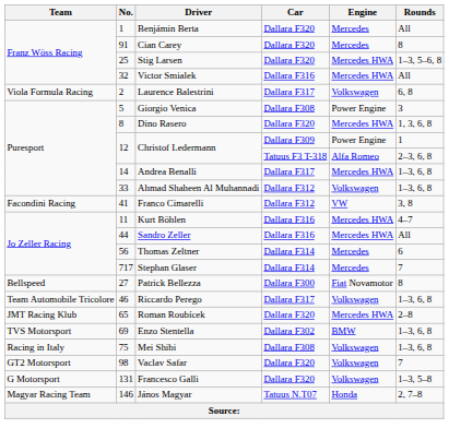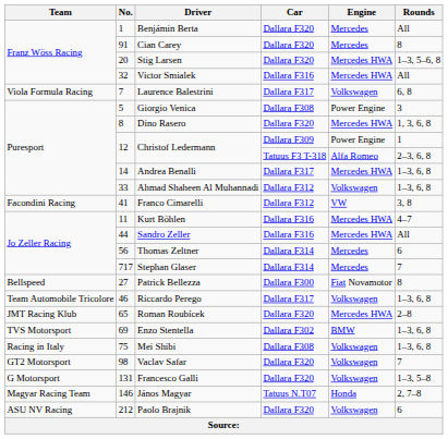 <table class="wikitable" style="font-size: 85%">
 <tr>
 <th>Team</th>
 <th>No.</th>
 <th>Driver</th>
 <th>Car</th>
 <th>Engine</th>
 <th>Rounds</th>
 </tr>
 <tr>
 <td rowspan="4"> <a href='#'>Franz Wöss Racing</a></td>
 <td>1</td>
 <td> Benjámin Berta</td>
 <td><a href='#'>Dallara F320</a></td>
 <td><a href='#'>Mercedes</a></td>
 <td>All</td>
 </tr>
 <tr>
 <td>91</td>
 <td> Cian Carey</td>
 <td><a href='#'>Dallara F320</a></td>
 <td><a href='#'>Mercedes</a></td>
 <td>8</td>
 </tr>
 <tr>
-<td>25</td>
+<td>20</td>
 <td> Stig Larsen</td>
 <td><a href='#'>Dallara F320</a></td>
 <td><a href='#'>Mercedes HWA</a></td>
 <td>1–3, 5–6, 8</td>
 </tr>
 <tr>
 <td>32</td>
 <td> Victor Smialek</td>
 <td><a href='#'>Dallara F316</a></td>
 <td><a href='#'>Mercedes HWA</a></td>
 <td>All</td>
 </tr>
 <tr>
 <td> Viola Formula Racing</td>
-<td>2</td>
+<td>7</td>
 <td> Laurence Balestrini</td>
 <td><a href='#'>Dallara F317</a></td>
 <td><a href='#'>Volkswagen</a></td>
 <td>6, 8</td>
 </tr>
 <tr>
 <td rowspan="6"> Puresport</td>
 <td>5</td>
 <td> Giorgio Venica</td>
 <td><a href='#'>Dallara F308</a></td>
 <td>Power Engine</td>
 <td>3</td>
 </tr>
 <tr>
 <td>8</td>
 <td> Dino Rasero</td>
 <td><a href='#'>Dallara F320</a></td>
 <td><a href='#'>Mercedes HWA</a></td>
 <td>1, 3, 6, 8</td>
 </tr>
 <tr>
 <td rowspan="2">12</td>
 <td rowspan="2"> Christof Ledermann</td>
 <td><a href='#'>Dallara F309</a></td>
 <td>Power Engine</td>
 <td>1</td>
 </tr>
 <tr>
 <td><a href='#'>Tatuus F3 T-318</a></td>
 <td><a href='#'>Alfa Romeo</a></td>
 <td>2–3, 6, 8</td>
 </tr>
 <tr>
 <td>14</td>
 <td> Andrea Benalli</td>
 <td><a href='#'>Dallara F317</a></td>
 <td><a href='#'>Mercedes HWA</a></td>
 <td>1–3, 6, 8</td>
 </tr>
 <tr>
 <td>33</td>
 <td> Ahmad Shaheen Al Muhannadi</td>
 <td><a href='#'>Dallara F312</a></td>
 <td><a href='#'>Volkswagen</a></td>
 <td>1–3, 6, 8</td>
 </tr>
 <tr>
 <td> Facondini Racing</td>
 <td>41</td>
 <td> Franco Cimarelli</td>
 <td><a href='#'>Dallara F312</a></td>
 <td><a href='#'>VW</a></td>
 <td>3, 8</td>
 </tr>
 <tr>
 <td rowspan="4"> <a href='#'>Jo Zeller Racing</a></td>
 <td>11</td>
 <td> Kurt Böhlen</td>
 <td><a href='#'>Dallara F316</a></td>
 <td><a href='#'>Mercedes HWA</a></td>
 <td>4–7</td>
 </tr>
 <tr>
 <td>44</td>
 <td> <a href='#'>Sandro Zeller</a></td>
 <td><a href='#'>Dallara F316</a></td>
 <td><a href='#'>Mercedes HWA</a></td>
 <td>All</td>
 </tr>
 <tr>
 <td>56</td>
 <td> Thomas Zeltner</td>
 <td><a href='#'>Dallara F314</a></td>
 <td><a href='#'>Mercedes</a></td>
 <td>6</td>
 </tr>
 <tr>
 <td>717</td>
 <td> Stephan Glaser</td>
 <td><a href='#'>Dallara F314</a></td>
 <td><a href='#'>Mercedes</a></td>
 <td>7</td>
 </tr>
 <tr>
 <td> Bellspeed</td>
 <td>27</td>
 <td> Patrick Bellezza</td>
 <td><a href='#'>Dallara F300</a></td>
 <td><a href='#'>Fiat</a> Novamotor</td>
 <td>8</td>
 </tr>
 <tr>
 <td> Team Automobile Tricolore</td>
 <td>46</td>
 <td> Riccardo Perego</td>
 <td><a href='#'>Dallara F317</a></td>
 <td><a href='#'>Volkswagen</a></td>
 <td>1–3, 6, 8</td>
 </tr>
 <tr>
 <td> JMT Racing Klub</td>
 <td>65</td>
 <td> Roman Roubícek</td>
 <td><a href='#'>Dallara F320</a></td>
 <td><a href='#'>Mercedes HWA</a></td>
 <td>2–8</td>
 </tr>
 <tr>
 <td> TVS Motorsport</td>
 <td>69</td>
 <td> Enzo Stentella</td>
 <td><a href='#'>Dallara F302</a></td>
 <td><a href='#'>BMW</a></td>
 <td>1–3, 6, 8</td>
 </tr>
 <tr>
 <td> Racing in Italy</td>
 <td>75</td>
 <td> Mei Shibi</td>
 <td><a href='#'>Dallara F308</a></td>
 <td><a href='#'>Volkswagen</a></td>
 <td>1–3, 6, 8</td>
 </tr>
 <tr>
 <td> GT2 Motorsport</td>
 <td>98</td>
 <td> Vaclav Safar</td>
 <td><a href='#'>Dallara F320</a></td>
 <td><a href='#'>Volkswagen</a></td>
 <td>7</td>
 </tr>
 <tr>
 <td> G Motorsport</td>
 <td>131</td>
 <td> Francesco Galli</td>
 <td><a href='#'>Dallara F320</a></td>
 <td><a href='#'>Volkswagen</a></td>
 <td>1–3, 5–8</td>
 </tr>
 <tr>
 <td> Magyar Racing Team</td>
 <td>146</td>
 <td> János Magyar</td>
 <td><a href='#'>Tatuus N.T07</a></td>
 <td><a href='#'>Honda</a></td>
 <td>2, 7–8</td>
 </tr>
 <tr>
+<td> ASU NV Racing</td>
+<td>212</td>
+<td> Paolo Brajnik</td>
+<td><a href='#'>Dallara F320</a></td>
+<td><a href='#'>Volkswagen</a></td>
+<td>6</td>
+</tr>
+<tr>
 <th colspan="6">Source: </th>
 </tr>
 </table>
